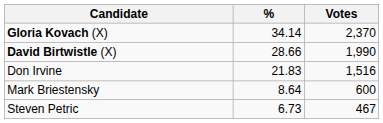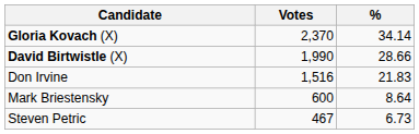 <table style="width:500px;" class="wikitable">
 <tr>
 <th align="center">Candidate</th>
+<th align="center">Votes</th>
 <th align="center">%</th>
-<th align="center">Votes</th>
 </tr>
 <tr>
 <td align="left"><strong>Gloria Kovach</strong> (X)</td>
+<td align="right">2,370</td>
 <td align="right">34.14</td>
-<td align="right">2,370</td>
 </tr>
 <tr>
 <td align="left"><strong>David Birtwistle</strong> (X)</td>
+<td align="right">1,990</td>
 <td align="right">28.66</td>
-<td align="right">1,990</td>
 </tr>
 <tr>
 <td align="left">Don Irvine</td>
+<td align="right">1,516</td>
 <td align="right">21.83</td>
-<td align="right">1,516</td>
 </tr>
 <tr>
 <td align="left">Mark Briestensky</td>
+<td align="right">600</td>
 <td align="right">8.64</td>
-<td align="right">600</td>
 </tr>
 <tr>
 <td align="left">Steven Petric</td>
+<td align="right">467</td>
 <td align="right">6.73</td>
-<td align="right">467</td>
 </tr>
 </table>
